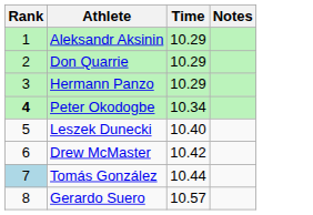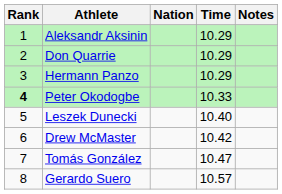 <table class="wikitable sortable" style="text-align:center">
 <tr>
 <th>Rank</th>
 <th>Athlete</th>
+<th>Nation</th>
 <th>Time</th>
 <th>Notes</th>
 </tr>
 <tr style="background:#bbf3bb;">
 <td>1</td>
 <td align=left><a href='#'>Aleksandr Aksinin</a></td>
+<td align=left></td>
 <td>10.29</td>
 <td></td>
 </tr>
 <tr style="background:#bbf3bb;">
 <td>2</td>
 <td align=left><a href='#'>Don Quarrie</a></td>
+<td align=left></td>
 <td>10.29</td>
 <td></td>
 </tr>
 <tr style="background:#bbf3bb;">
 <td>3</td>
 <td align=left><a href='#'>Hermann Panzo</a></td>
+<td align=left></td>
 <td>10.29</td>
 <td></td>
 </tr>
 <tr style="background:#bbf3bb;">
 <td><strong>4</strong></td>
 <td align=left><a href='#'>Peter Okodogbe</a></td>
-<td>10.34</td>
+<td align=left></td>
+<td>10.33</td>
 <td></td>
 </tr>
 <tr>
 <td>5</td>
 <td align=left><a href='#'>Leszek Dunecki</a></td>
+<td align=left></td>
 <td>10.40</td>
 <td></td>
 </tr>
 <tr>
 <td>6</td>
 <td align=left><a href='#'>Drew McMaster</a></td>
+<td align=left></td>
 <td>10.42</td>
 <td></td>
 </tr>
 <tr>
-<td style="background: lightblue;">7</td>
+<td>7</td>
 <td align=left><a href='#'>Tomás González</a></td>
-<td>10.44</td>
+<td align=left></td>
+<td>10.47</td>
 <td></td>
 </tr>
 <tr>
 <td>8</td>
 <td align=left><a href='#'>Gerardo Suero</a></td>
+<td align=left></td>
 <td>10.57</td>
 <td></td>
 </tr>
 </table>
